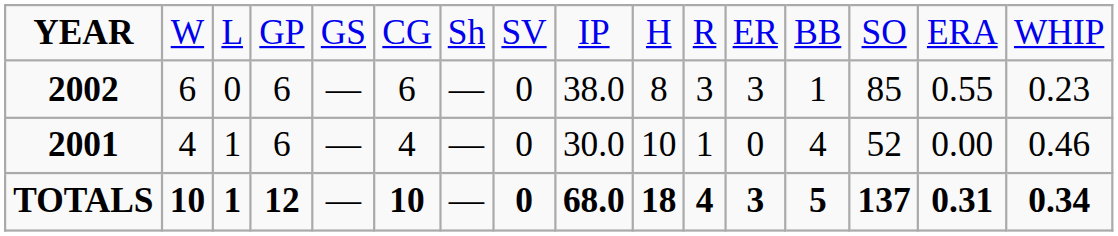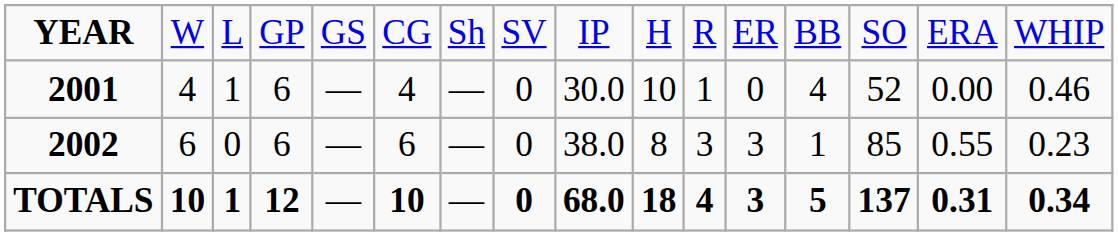 <table class="wikitable">
 <tr align=center>
 <td><strong>YEAR</strong></td>
 <td><a href='#'>W</a></td>
 <td><a href='#'>L</a></td>
 <td><a href='#'>GP</a></td>
 <td><a href='#'>GS</a></td>
 <td><a href='#'>CG</a></td>
 <td><a href='#'>Sh</a></td>
 <td><a href='#'>SV</a></td>
 <td><a href='#'>IP</a></td>
 <td><a href='#'>H</a></td>
 <td><a href='#'>R</a></td>
 <td><a href='#'>ER</a></td>
 <td><a href='#'>BB</a></td>
 <td><a href='#'>SO</a></td>
 <td><a href='#'>ERA</a></td>
 <td><a href='#'>WHIP</a></td>
 </tr>
 <tr align=center>
+<td><strong>2001</strong></td>
+<td>4</td>
+<td>1</td>
+<td>6</td>
+<td>—</td>
+<td>4</td>
+<td>—</td>
+<td>0</td>
+<td>30.0</td>
+<td>10</td>
+<td>1</td>
+<td>0</td>
+<td>4</td>
+<td>52</td>
+<td>0.00</td>
+<td>0.46</td>
+</tr>
+<tr align=center>
 <td><strong>2002</strong></td>
 <td>6</td>
 <td>0</td>
 <td>6</td>
 <td>—</td>
 <td>6</td>
 <td>—</td>
 <td>0</td>
 <td>38.0</td>
 <td>8</td>
 <td>3</td>
 <td>3</td>
 <td>1</td>
 <td>85</td>
 <td>0.55</td>
 <td>0.23</td>
-</tr>
-<tr align=center>
-<td><strong>2001</strong></td>
-<td>4</td>
-<td>1</td>
-<td>6</td>
-<td>—</td>
-<td>4</td>
-<td>—</td>
-<td>0</td>
-<td>30.0</td>
-<td>10</td>
-<td>1</td>
-<td>0</td>
-<td>4</td>
-<td>52</td>
-<td>0.00</td>
-<td>0.46</td>
 </tr>
 <tr align=center>
 <td><strong>TOTALS</strong></td>
 <td><strong>10</strong></td>
 <td><strong>1</strong></td>
 <td><strong>12</strong></td>
 <td>—</td>
 <td><strong>10</strong></td>
 <td>—</td>
 <td><strong>0</strong></td>
 <td><strong>68.0</strong></td>
 <td><strong>18</strong></td>
 <td><strong>4</strong></td>
 <td><strong>3</strong></td>
 <td><strong>5</strong></td>
 <td><strong>137</strong></td>
 <td><strong>0.31</strong></td>
 <td><strong>0.34</strong></td>
 </tr>
 </table>
